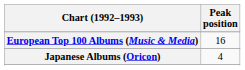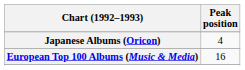 <table class="wikitable sortable plainrowheaders">
 <tr>
 <th>Chart (1992–1993)</th>
 <th>Peak<br>position</th>
 </tr>
 <tr>
 </tr>
 <tr>
 </tr>
 <tr>
 </tr>
 <tr>
 </tr>
 <tr>
-<th scope="row"><a href='#'>European Top 100 Albums</a> (<em><a href='#'>Music & Media</a></em>)</th>
-<td align="center">16</td>
+<th scope="row">Japanese Albums (<a href='#'>Oricon</a>)</th>
+<td align="center">4</td>
 </tr>
 <tr>
 </tr>
 <tr>
-<th scope="row">Japanese Albums (<a href='#'>Oricon</a>)</th>
-<td align="center">4</td>
+<th scope="row"><a href='#'>European Top 100 Albums</a> (<em><a href='#'>Music & Media</a></em>)</th>
+<td align="center">16</td>
 </tr>
 <tr>
 </tr>
 <tr>
 </tr>
 <tr>
 </tr>
 <tr>
 </tr>
 <tr>
 </tr>
 <tr>
 </tr>
 </table>
